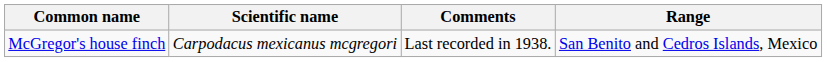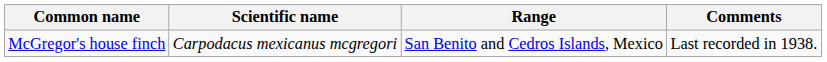 <table class="wikitable">
 <tr>
 <th>Common name</th>
 <th>Scientific name</th>
+<th>Range</th>
 <th class="unsortable">Comments</th>
-<th>Range</th>
 </tr>
 <tr>
 <td><a href='#'>McGregor's house finch</a></td>
 <td><em>Carpodacus mexicanus mcgregori</em></td>
+<td><a href='#'>San Benito</a> and <a href='#'>Cedros Islands</a>, Mexico</td>
 <td>Last recorded in 1938.</td>
-<td><a href='#'>San Benito</a> and <a href='#'>Cedros Islands</a>, Mexico</td>
 </tr>
 </table>
